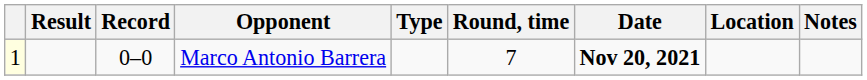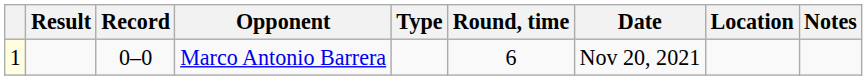 <table class="wikitable" style="text-align:center">
 <tr>
 <th></th>
 <th>Result</th>
 <th>Record</th>
 <th>Opponent</th>
 <th>Type</th>
 <th>Round, time</th>
 <th>Date</th>
 <th>Location</th>
 <th>Notes</th>
 </tr>
 <tr>
 <td style="background: lightyellow;">1</td>
 <td></td>
 <td>0–0 </td>
 <td style="text-align:left;"><a href='#'>Marco Antonio Barrera</a></td>
 <td></td>
-<td>7</td>
-<td><strong>Nov 20, 2021</strong></td>
+<td>6</td>
+<td>Nov 20, 2021</td>
 <td style="text-align:left;"></td>
 <td style="text-align:left;"></td>
 </tr>
 </table>
